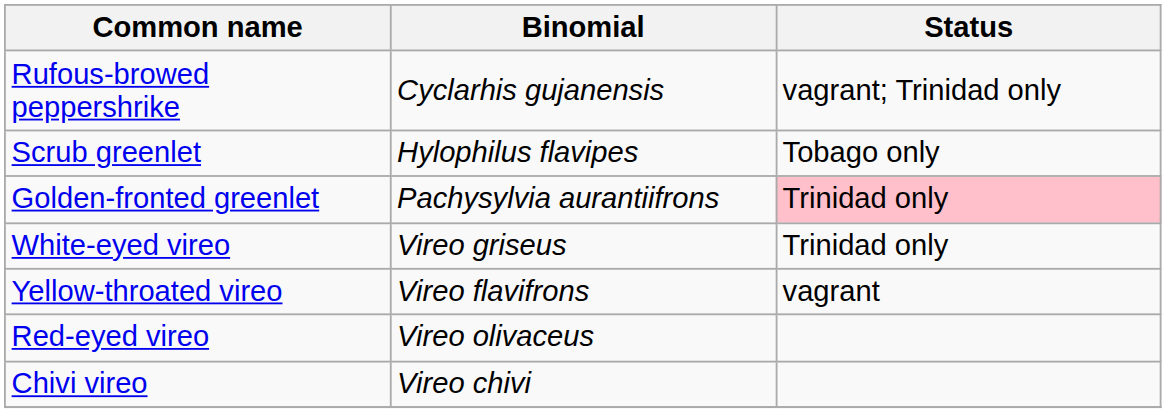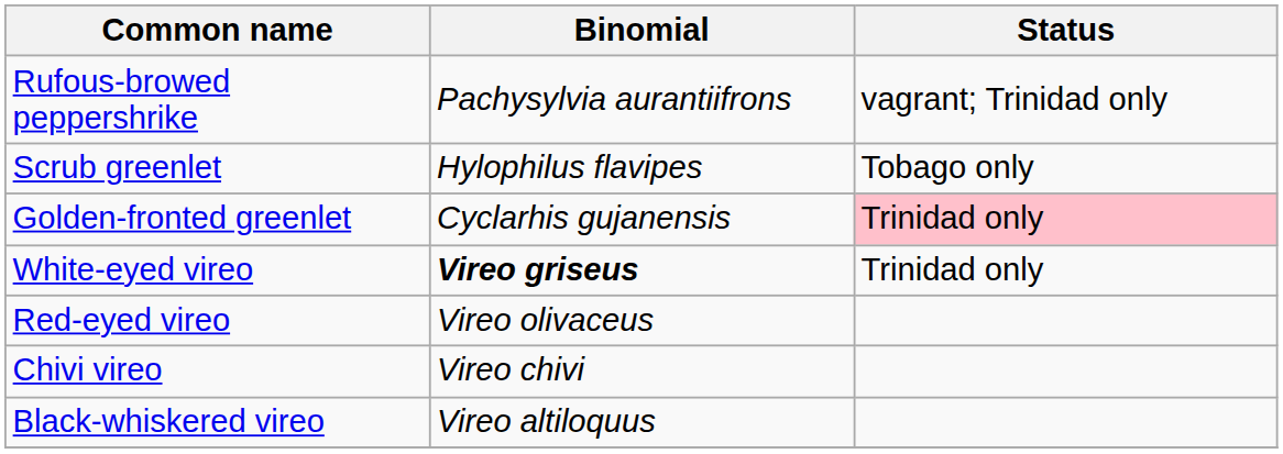 <table width=72% class="wikitable">
 <tr>
 <th width=24%>Common name</th>
 <th width=24%>Binomial</th>
 <th width=24%>Status</th>
 </tr>
 <tr>
 <td><a href='#'>Rufous-browed peppershrike</a></td>
-<td><em>Cyclarhis gujanensis</em></td>
+<td><em>Pachysylvia aurantiifrons</em></td>
 <td>vagrant; Trinidad only</td>
 </tr>
 <tr>
 <td><a href='#'>Scrub greenlet</a></td>
 <td><em>Hylophilus flavipes</em></td>
 <td>Tobago only</td>
 </tr>
 <tr>
 <td><a href='#'>Golden-fronted greenlet</a></td>
-<td><em>Pachysylvia aurantiifrons</em></td>
+<td><em>Cyclarhis gujanensis</em></td>
 <td style="background: pink;">Trinidad only</td>
 </tr>
 <tr>
 <td><a href='#'>White-eyed vireo</a></td>
-<td><em>Vireo griseus</em></td>
+<td><strong><em>Vireo griseus</em></strong></td>
 <td>Trinidad only</td>
-</tr>
-<tr>
-<td><a href='#'>Yellow-throated vireo</a></td>
-<td><em>Vireo flavifrons</em></td>
-<td>vagrant</td>
 </tr>
 <tr>
 <td><a href='#'>Red-eyed vireo</a></td>
 <td><em>Vireo olivaceus</em></td>
 <td></td>
 </tr>
 <tr>
 <td><a href='#'>Chivi vireo</a></td>
 <td><em>Vireo chivi</em></td>
 <td></td>
 </tr>
 <tr>
+<td><a href='#'>Black-whiskered vireo</a></td>
+<td><em>Vireo altiloquus</em></td>
+<td></td>
+</tr>
+<tr>
 </tr>
 </table>
